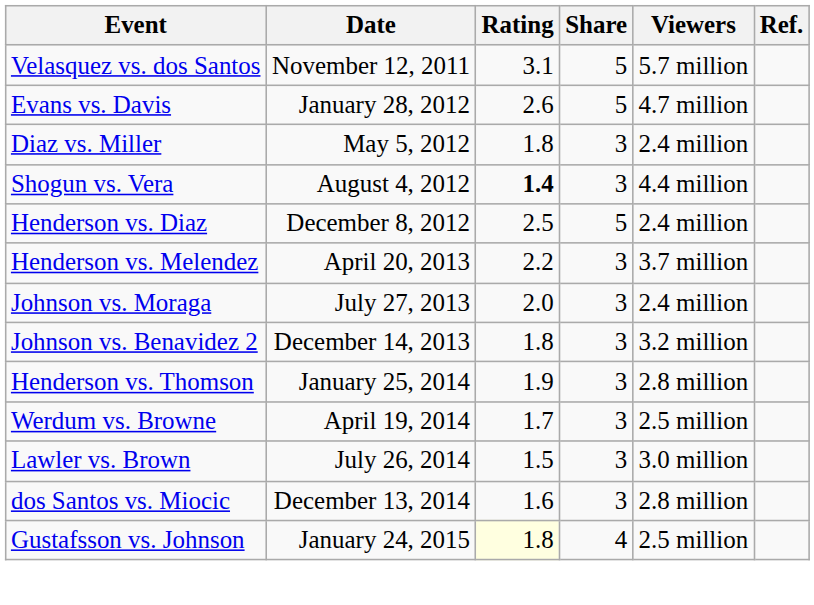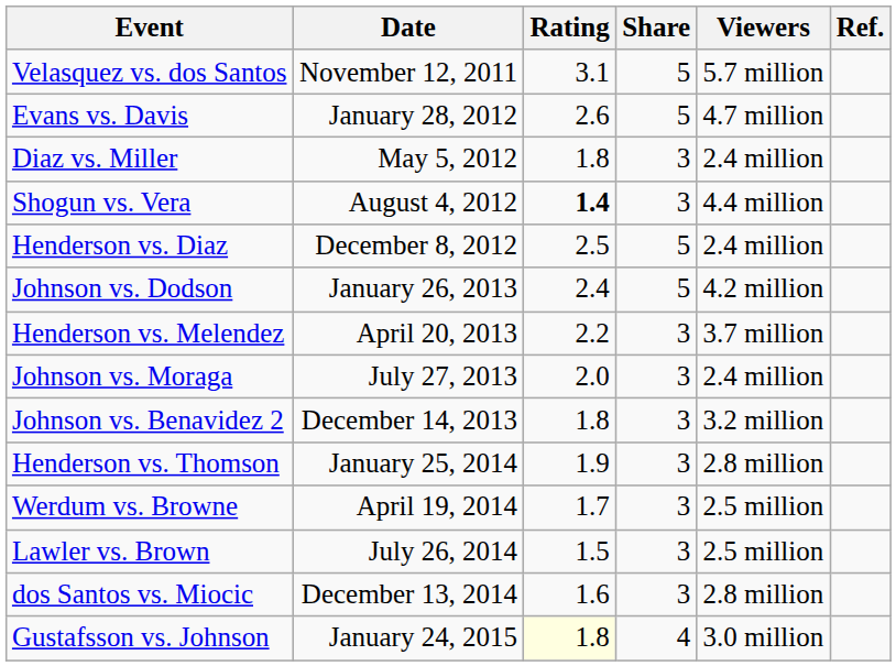 <table class="wikitable" style="float:right;">
 <tr>
 <th>Event</th>
 <th>Date</th>
 <th>Rating</th>
 <th>Share</th>
 <th>Viewers</th>
 <th>Ref.</th>
 </tr>
 <tr style="text-align:right;">
 <td style="text-align:left"><a href='#'>Velasquez vs. dos Santos</a></td>
 <td>November 12, 2011</td>
 <td>3.1</td>
 <td>5</td>
 <td>5.7 million</td>
 <td></td>
 </tr>
 <tr style="text-align:right;">
 <td style="text-align:left"><a href='#'>Evans vs. Davis</a></td>
 <td>January 28, 2012</td>
 <td>2.6</td>
 <td>5</td>
 <td>4.7 million</td>
 <td></td>
 </tr>
 <tr style="text-align:right;">
 <td style="text-align:left"><a href='#'>Diaz vs. Miller</a></td>
 <td>May 5, 2012</td>
 <td>1.8</td>
 <td>3</td>
 <td>2.4 million</td>
 <td></td>
 </tr>
 <tr style="text-align:right;">
 <td style="text-align:left"><a href='#'>Shogun vs. Vera</a></td>
 <td>August 4, 2012</td>
 <td><strong>1.4</strong></td>
 <td>3</td>
 <td>4.4 million</td>
 <td></td>
 </tr>
 <tr style="text-align:right;">
 <td style="text-align:left"><a href='#'>Henderson vs. Diaz</a></td>
 <td>December 8, 2012</td>
 <td>2.5</td>
 <td>5</td>
 <td>2.4 million</td>
 <td></td>
 </tr>
 <tr style="text-align:right;">
+<td style="text-align:left"><a href='#'>Johnson vs. Dodson</a></td>
+<td>January 26, 2013</td>
+<td>2.4</td>
+<td>5</td>
+<td>4.2 million</td>
+<td></td>
+</tr>
+<tr style="text-align:right;">
 <td style="text-align:left"><a href='#'>Henderson vs. Melendez</a></td>
 <td>April 20, 2013</td>
 <td>2.2</td>
 <td>3</td>
 <td>3.7 million</td>
 <td></td>
 </tr>
 <tr style="text-align:right;">
 <td style="text-align:left"><a href='#'>Johnson vs. Moraga</a></td>
 <td>July 27, 2013</td>
 <td>2.0</td>
 <td>3</td>
 <td>2.4 million</td>
 <td></td>
 </tr>
 <tr style="text-align:right;">
 <td style="text-align:left"><a href='#'>Johnson vs. Benavidez 2</a></td>
 <td>December 14, 2013</td>
 <td>1.8</td>
 <td>3</td>
 <td>3.2 million</td>
 <td></td>
 </tr>
 <tr style="text-align:right;">
 <td style="text-align:left"><a href='#'>Henderson vs. Thomson</a></td>
 <td>January 25, 2014</td>
 <td>1.9</td>
 <td>3</td>
 <td>2.8 million</td>
 <td></td>
 </tr>
 <tr style="text-align:right;">
 <td style="text-align:left"><a href='#'>Werdum vs. Browne</a></td>
 <td>April 19, 2014</td>
 <td>1.7</td>
 <td>3</td>
 <td>2.5 million</td>
 <td></td>
 </tr>
 <tr style="text-align:right;">
 <td style="text-align:left"><a href='#'>Lawler vs. Brown</a></td>
 <td>July 26, 2014</td>
 <td>1.5</td>
 <td>3</td>
-<td>3.0 million</td>
+<td>2.5 million</td>
 <td></td>
 </tr>
 <tr style="text-align:right;">
 <td style="text-align:left"><a href='#'>dos Santos vs. Miocic</a></td>
 <td>December 13, 2014</td>
 <td>1.6</td>
 <td>3</td>
 <td>2.8 million</td>
 <td></td>
 </tr>
 <tr style="text-align:right;">
 <td style="text-align:left"><a href='#'>Gustafsson vs. Johnson</a></td>
 <td>January 24, 2015</td>
 <td style="background: lightyellow;">1.8</td>
 <td>4</td>
-<td>2.5 million</td>
+<td>3.0 million</td>
 <td></td>
 </tr>
 </table>
